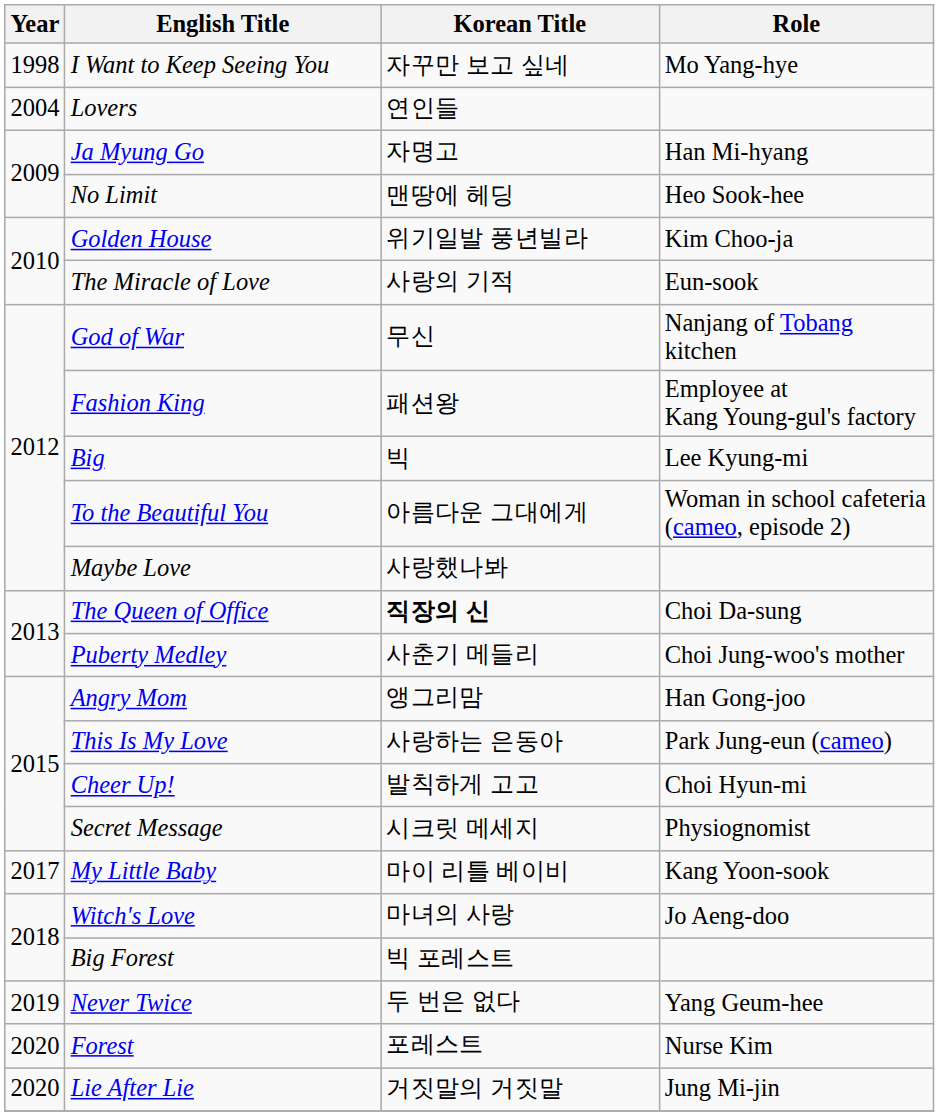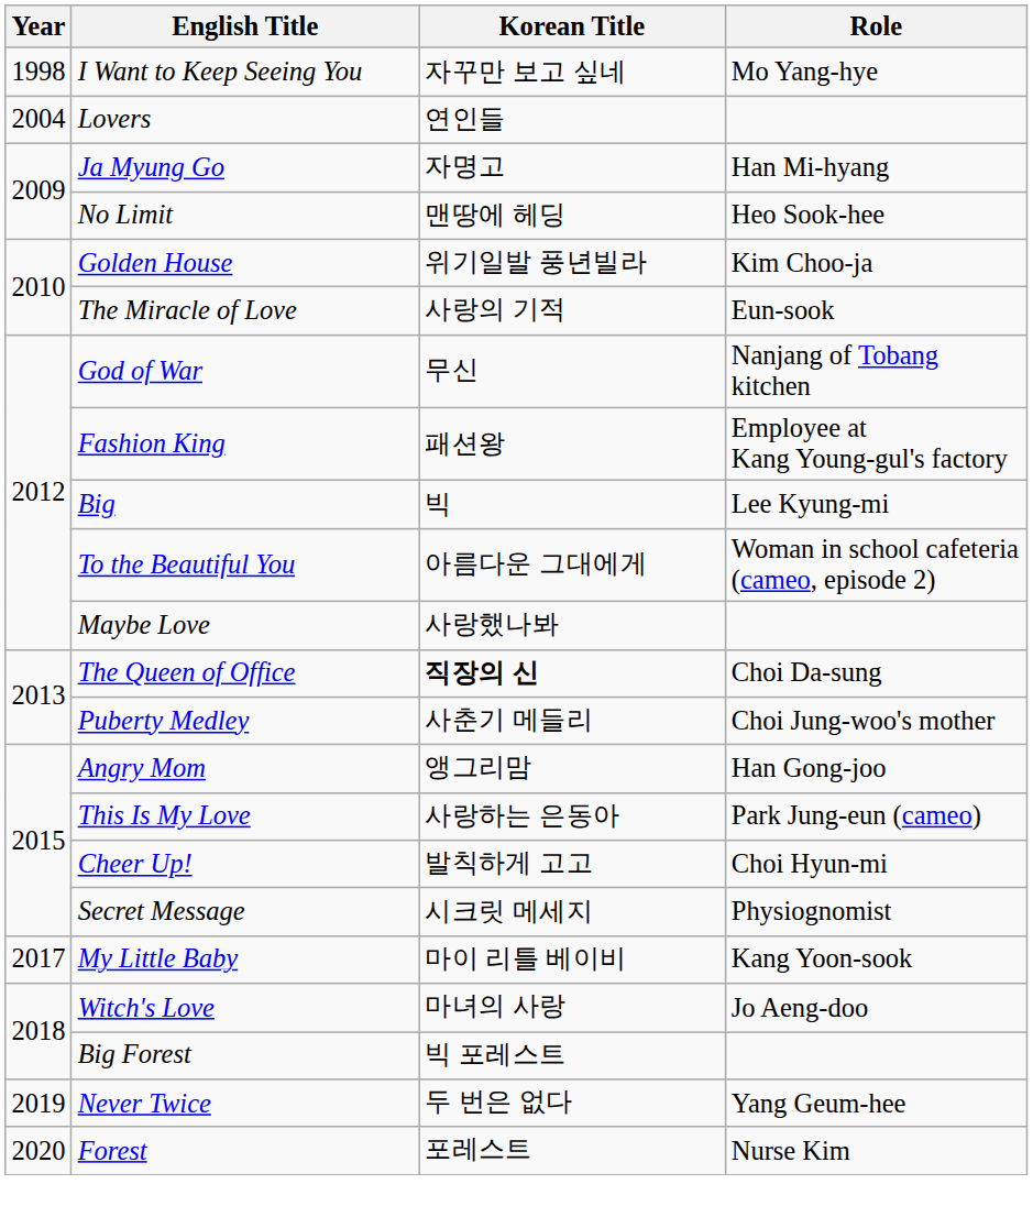 <table class="wikitable">
 <tr>
 <th>Year</th>
 <th width = "250pt">English Title</th>
 <th width = "220pt">Korean Title</th>
 <th width = "200pt">Role</th>
 </tr>
 <tr>
 <td>1998</td>
 <td><em>I Want to Keep Seeing You</em></td>
 <td>자꾸만 보고 싶네</td>
 <td>Mo Yang-hye </td>
 </tr>
 <tr>
 <td>2004</td>
 <td><em>Lovers</em></td>
 <td>연인들</td>
 <td></td>
 </tr>
 <tr>
 <td rowspan=2>2009</td>
 <td><em><a href='#'>Ja Myung Go</a></em></td>
 <td>자명고</td>
 <td>Han Mi-hyang</td>
 </tr>
 <tr>
 <td><em>No Limit</em> </td>
 <td>맨땅에 헤딩</td>
 <td>Heo Sook-hee</td>
 </tr>
 <tr>
 <td rowspan=2>2010</td>
 <td><em><a href='#'>Golden House</a></em></td>
 <td>위기일발 풍년빌라</td>
 <td>Kim Choo-ja </td>
 </tr>
 <tr>
 <td><em>The Miracle of Love</em></td>
 <td>사랑의 기적</td>
 <td>Eun-sook </td>
 </tr>
 <tr>
 <td rowspan=5>2012</td>
 <td><em><a href='#'>God of War</a></em></td>
 <td>무신</td>
 <td>Nanjang of <a href='#'>Tobang</a> kitchen</td>
 </tr>
 <tr>
 <td><em><a href='#'>Fashion King</a></em></td>
 <td>패션왕</td>
 <td>Employee at <br> Kang Young-gul's factory</td>
 </tr>
 <tr>
 <td><em><a href='#'>Big</a></em></td>
 <td>빅</td>
 <td>Lee Kyung-mi</td>
 </tr>
 <tr>
 <td><em><a href='#'>To the Beautiful You</a></em></td>
 <td>아름다운 그대에게</td>
 <td>Woman in school cafeteria <br> (<a href='#'>cameo</a>, episode 2)</td>
 </tr>
 <tr>
 <td><em>Maybe Love</em> </td>
 <td>사랑했나봐</td>
 <td></td>
 </tr>
 <tr>
 <td rowspan=2>2013</td>
 <td><em><a href='#'>The Queen of Office</a></em></td>
 <td><strong>직장의 신</strong></td>
 <td>Choi Da-sung</td>
 </tr>
 <tr>
 <td><em><a href='#'>Puberty Medley</a></em></td>
 <td>사춘기 메들리</td>
 <td>Choi Jung-woo's mother</td>
 </tr>
 <tr>
 <td rowspan=4>2015</td>
 <td><em><a href='#'>Angry Mom</a></em></td>
 <td>앵그리맘</td>
 <td>Han Gong-joo</td>
 </tr>
 <tr>
 <td><em><a href='#'>This Is My Love</a></em></td>
 <td>사랑하는 은동아</td>
 <td>Park Jung-eun (<a href='#'>cameo</a>)</td>
 </tr>
 <tr>
 <td><em><a href='#'>Cheer Up!</a></em></td>
 <td>발칙하게 고고</td>
 <td>Choi Hyun-mi</td>
 </tr>
 <tr>
 <td><em>Secret Message</em></td>
 <td>시크릿 메세지</td>
 <td>Physiognomist</td>
 </tr>
 <tr>
 <td>2017</td>
 <td><em><a href='#'>My Little Baby</a></em></td>
 <td>마이 리틀 베이비</td>
 <td>Kang Yoon-sook</td>
 </tr>
 <tr>
 <td rowspan=2>2018</td>
 <td><em><a href='#'>Witch's Love</a></em></td>
 <td>마녀의 사랑</td>
 <td>Jo Aeng-doo</td>
 </tr>
 <tr>
 <td><em>Big Forest</em></td>
 <td>빅 포레스트</td>
 <td></td>
 </tr>
 <tr>
 <td>2019</td>
 <td><em><a href='#'>Never Twice</a></em></td>
 <td>두 번은 없다</td>
 <td>Yang Geum-hee</td>
 </tr>
 <tr>
 <td>2020</td>
 <td><em><a href='#'>Forest</a></em></td>
 <td>포레스트</td>
 <td>Nurse Kim</td>
 </tr>
 <tr>
-<td>2020</td>
-<td><em><a href='#'>Lie After Lie</a></em></td>
-<td>거짓말의 거짓말</td>
-<td>Jung Mi-jin</td>
-</tr>
-<tr>
 </tr>
 </table>
